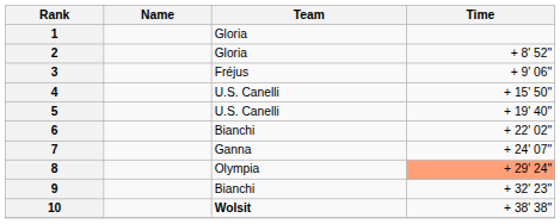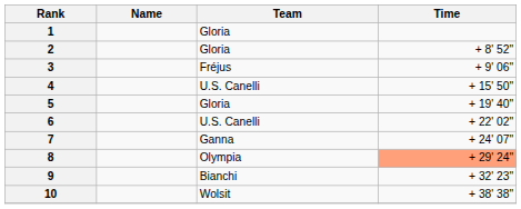 <table class="wikitable" style="width:45em;margin-bottom:0;">
 <tr>
 <th>Rank</th>
 <th>Name</th>
 <th>Team</th>
 <th>Time</th>
 </tr>
 <tr>
 <th style="text-align:center">1</th>
 <td> </td>
 <td>Gloria</td>
 <td align="right"></td>
 </tr>
 <tr>
 <th style="text-align:center">2</th>
 <td></td>
 <td>Gloria</td>
 <td align="right">+ 8' 52"</td>
 </tr>
 <tr>
 <th style="text-align:center">3</th>
 <td></td>
 <td>Fréjus</td>
 <td align="right">+ 9' 06"</td>
 </tr>
 <tr>
 <th style="text-align:center">4</th>
 <td></td>
 <td>U.S. Canelli</td>
 <td align="right">+ 15' 50"</td>
 </tr>
 <tr>
 <th style="text-align:center">5</th>
 <td></td>
-<td>U.S. Canelli</td>
+<td>Gloria</td>
 <td align="right">+ 19' 40"</td>
 </tr>
 <tr>
 <th style="text-align:center">6</th>
 <td></td>
-<td>Bianchi</td>
+<td>U.S. Canelli</td>
 <td align="right">+ 22' 02"</td>
 </tr>
 <tr>
 <th style="text-align:center">7</th>
 <td></td>
 <td>Ganna</td>
 <td align="right">+ 24' 07"</td>
 </tr>
 <tr>
 <th style="text-align:center">8</th>
 <td></td>
 <td>Olympia</td>
 <td align="right" style="background: lightsalmon;">+ 29' 24"</td>
 </tr>
 <tr>
 <th style="text-align:center">9</th>
 <td></td>
 <td>Bianchi</td>
 <td align="right">+ 32' 23"</td>
 </tr>
 <tr>
 <th style="text-align:center">10</th>
 <td></td>
-<td><strong>Wolsit</strong></td>
+<td>Wolsit</td>
 <td align="right">+ 38' 38"</td>
 </tr>
 <tr>
 </tr>
 </table>
